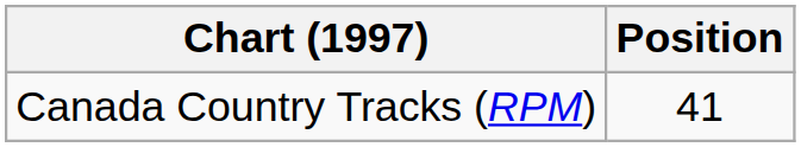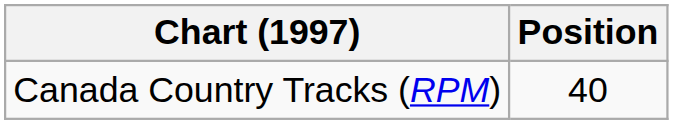 <table class="wikitable sortable">
 <tr>
 <th scope="col">Chart (1997)</th>
 <th scope="col">Position</th>
 </tr>
 <tr>
 <td>Canada Country Tracks (<em><a href='#'>RPM</a></em>)</td>
-<td align="center">41</td>
+<td align="center">40</td>
 </tr>
 </table>
